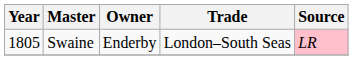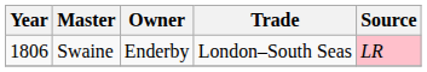 <table class=" wikitable">
 <tr>
 <th>Year</th>
 <th>Master</th>
 <th>Owner</th>
 <th>Trade</th>
 <th>Source</th>
 </tr>
 <tr>
-<td>1805</td>
+<td>1806</td>
 <td>Swaine</td>
 <td>Enderby</td>
 <td>London–South Seas</td>
 <td style="background: pink;"><em>LR</em></td>
 </tr>
 <tr>
 </tr>
 </table>
